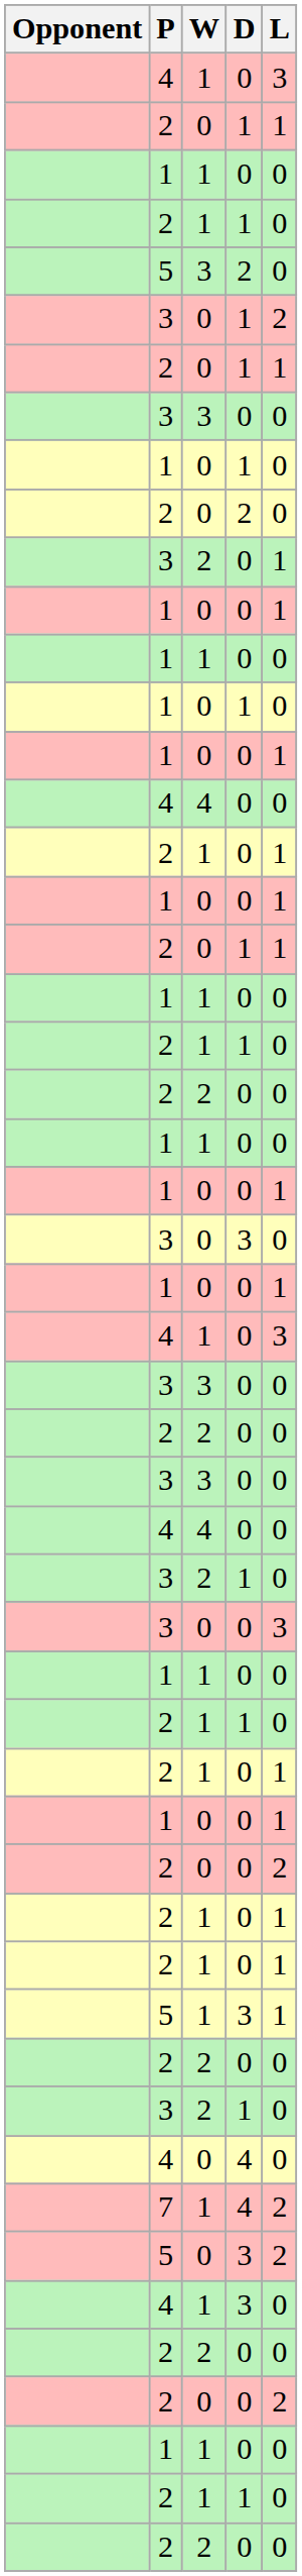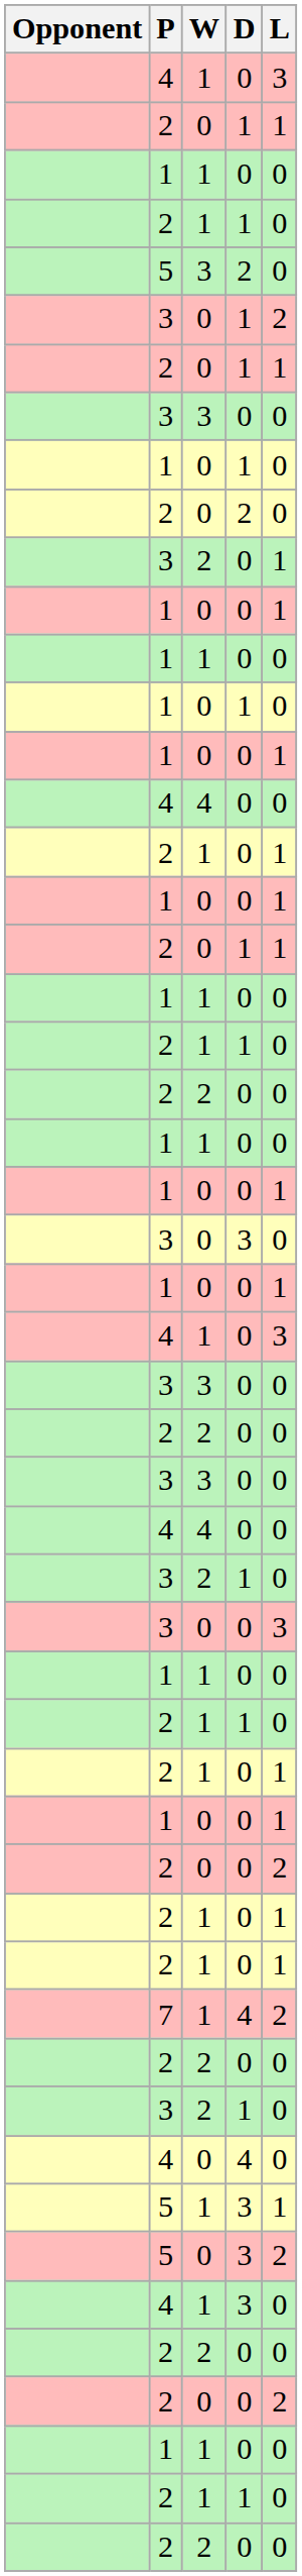 <table class="wikitable sortable collapsible collapsed" style="text-align: center; font-size: 100%;">
 <tr>
 <th>Opponent</th>
 <th>P</th>
 <th>W</th>
 <th>D</th>
 <th>L</th>
 </tr>
 <tr bgcolor="#ffbbbb">
 <td style="text-align:left;"></td>
 <td>4</td>
 <td>1</td>
 <td>0</td>
 <td>3</td>
 </tr>
 <tr bgcolor="#ffbbbb">
 <td style="text-align:left;"></td>
 <td>2</td>
 <td>0</td>
 <td>1</td>
 <td>1</td>
 </tr>
 <tr bgcolor="#bbf3bb">
 <td style="text-align:left;"></td>
 <td>1</td>
 <td>1</td>
 <td>0</td>
 <td>0</td>
 </tr>
 <tr bgcolor="#bbf3bb">
 <td style="text-align:left;"></td>
 <td>2</td>
 <td>1</td>
 <td>1</td>
 <td>0</td>
 </tr>
 <tr bgcolor="#bbf3bb">
 <td style="text-align:left;"></td>
 <td>5</td>
 <td>3</td>
 <td>2</td>
 <td>0</td>
 </tr>
 <tr bgcolor="#ffbbbb">
 <td style="text-align:left;"></td>
 <td>3</td>
 <td>0</td>
 <td>1</td>
 <td>2</td>
 </tr>
 <tr bgcolor="#ffbbbb">
 <td style="text-align:left;"></td>
 <td>2</td>
 <td>0</td>
 <td>1</td>
 <td>1</td>
 </tr>
 <tr bgcolor="#bbf3bb">
 <td style="text-align:left;"></td>
 <td>3</td>
 <td>3</td>
 <td>0</td>
 <td>0</td>
 </tr>
 <tr bgcolor="#ffffbb">
 <td style="text-align:left;"></td>
 <td>1</td>
 <td>0</td>
 <td>1</td>
 <td>0</td>
 </tr>
 <tr bgcolor="#ffffbb">
 <td style="text-align:left;"></td>
 <td>2</td>
 <td>0</td>
 <td>2</td>
 <td>0</td>
 </tr>
 <tr bgcolor="#bbf3bb">
 <td style="text-align:left;"></td>
 <td>3</td>
 <td>2</td>
 <td>0</td>
 <td>1</td>
 </tr>
 <tr bgcolor="#ffbbbb">
 <td style="text-align:left;"></td>
 <td>1</td>
 <td>0</td>
 <td>0</td>
 <td>1</td>
 </tr>
 <tr bgcolor="#bbf3bb">
 <td style="text-align:left;"></td>
 <td>1</td>
 <td>1</td>
 <td>0</td>
 <td>0</td>
 </tr>
 <tr bgcolor="#ffffbb">
 <td style="text-align:left;"></td>
 <td>1</td>
 <td>0</td>
 <td>1</td>
 <td>0</td>
 </tr>
 <tr bgcolor="#ffbbbb">
 <td style="text-align:left;"></td>
 <td>1</td>
 <td>0</td>
 <td>0</td>
 <td>1</td>
 </tr>
 <tr bgcolor="#bbf3bb">
 <td style="text-align:left;"></td>
 <td>4</td>
 <td>4</td>
 <td>0</td>
 <td>0</td>
 </tr>
 <tr bgcolor="#ffffbb">
 <td style="text-align:left;"></td>
 <td>2</td>
 <td>1</td>
 <td>0</td>
 <td>1</td>
 </tr>
 <tr bgcolor="#ffbbbb">
 <td style="text-align:left;"></td>
 <td>1</td>
 <td>0</td>
 <td>0</td>
 <td>1</td>
 </tr>
 <tr bgcolor="#ffbbbb">
 <td style="text-align:left;"></td>
 <td>2</td>
 <td>0</td>
 <td>1</td>
 <td>1</td>
 </tr>
 <tr bgcolor="#bbf3bb">
 <td style="text-align:left;"></td>
 <td>1</td>
 <td>1</td>
 <td>0</td>
 <td>0</td>
 </tr>
 <tr bgcolor="#bbf3bb">
 <td style="text-align:left;"></td>
 <td>2</td>
 <td>1</td>
 <td>1</td>
 <td>0</td>
 </tr>
 <tr bgcolor="#bbf3bb">
 <td style="text-align:left;"></td>
 <td>2</td>
 <td>2</td>
 <td>0</td>
 <td>0</td>
 </tr>
 <tr bgcolor="#bbf3bb">
 <td style="text-align:left;"></td>
 <td>1</td>
 <td>1</td>
 <td>0</td>
 <td>0</td>
 </tr>
 <tr bgcolor="#ffbbbb">
 <td style="text-align:left;"></td>
 <td>1</td>
 <td>0</td>
 <td>0</td>
 <td>1</td>
 </tr>
 <tr bgcolor="#ffffbb">
 <td style="text-align:left;"></td>
 <td>3</td>
 <td>0</td>
 <td>3</td>
 <td>0</td>
 </tr>
 <tr bgcolor="#ffbbbb">
 <td style="text-align:left;"></td>
 <td>1</td>
 <td>0</td>
 <td>0</td>
 <td>1</td>
 </tr>
 <tr bgcolor="#ffbbbb">
 <td style="text-align:left;"></td>
 <td>4</td>
 <td>1</td>
 <td>0</td>
 <td>3</td>
 </tr>
 <tr bgcolor="#bbf3bb">
 <td style="text-align:left;"></td>
 <td>3</td>
 <td>3</td>
 <td>0</td>
 <td>0</td>
 </tr>
 <tr bgcolor="#bbf3bb">
 <td style="text-align:left;"></td>
 <td>2</td>
 <td>2</td>
 <td>0</td>
 <td>0</td>
 </tr>
 <tr bgcolor="#bbf3bb">
 <td style="text-align:left;"></td>
 <td>3</td>
 <td>3</td>
 <td>0</td>
 <td>0</td>
 </tr>
 <tr bgcolor="#bbf3bb">
 <td style="text-align:left;"></td>
 <td>4</td>
 <td>4</td>
 <td>0</td>
 <td>0</td>
 </tr>
 <tr bgcolor="#bbf3bb">
 <td style="text-align:left;"></td>
 <td>3</td>
 <td>2</td>
 <td>1</td>
 <td>0</td>
 </tr>
 <tr bgcolor="#ffbbbb">
 <td style="text-align:left;"></td>
 <td>3</td>
 <td>0</td>
 <td>0</td>
 <td>3</td>
 </tr>
 <tr bgcolor="#bbf3bb">
 <td style="text-align:left;"></td>
 <td>1</td>
 <td>1</td>
 <td>0</td>
 <td>0</td>
 </tr>
 <tr bgcolor="#bbf3bb">
 <td style="text-align:left;"></td>
 <td>2</td>
 <td>1</td>
 <td>1</td>
 <td>0</td>
 </tr>
 <tr bgcolor="#ffffbb">
 <td style="text-align:left;"></td>
 <td>2</td>
 <td>1</td>
 <td>0</td>
 <td>1</td>
 </tr>
 <tr bgcolor="#ffbbbb">
 <td style="text-align:left;"></td>
 <td>1</td>
 <td>0</td>
 <td>0</td>
 <td>1</td>
 </tr>
 <tr bgcolor="#ffbbbb">
 <td style="text-align:left;"></td>
 <td>2</td>
 <td>0</td>
 <td>0</td>
 <td>2</td>
 </tr>
 <tr bgcolor="#ffffbb">
 <td style="text-align:left;"></td>
 <td>2</td>
 <td>1</td>
 <td>0</td>
 <td>1</td>
 </tr>
 <tr bgcolor="#ffffbb">
 <td style="text-align:left;"></td>
 <td>2</td>
 <td>1</td>
 <td>0</td>
 <td>1</td>
 </tr>
-<tr bgcolor="#ffffbb">
+<tr bgcolor="#ffbbbb">
 <td style="text-align:left;"></td>
-<td>5</td>
+<td>7</td>
 <td>1</td>
-<td>3</td>
-<td>1</td>
+<td>4</td>
+<td>2</td>
 </tr>
 <tr bgcolor="#bbf3bb">
 <td style="text-align:left;"></td>
 <td>2</td>
 <td>2</td>
 <td>0</td>
 <td>0</td>
 </tr>
 <tr bgcolor="#bbf3bb">
 <td style="text-align:left;"></td>
 <td>3</td>
 <td>2</td>
 <td>1</td>
 <td>0</td>
 </tr>
 <tr bgcolor="#ffffbb">
 <td style="text-align:left;"></td>
 <td>4</td>
 <td>0</td>
 <td>4</td>
 <td>0</td>
 </tr>
-<tr bgcolor="#ffbbbb">
+<tr bgcolor="#ffffbb">
 <td style="text-align:left;"></td>
-<td>7</td>
+<td>5</td>
 <td>1</td>
-<td>4</td>
-<td>2</td>
+<td>3</td>
+<td>1</td>
 </tr>
 <tr bgcolor="#ffbbbb">
 <td style="text-align:left;"></td>
 <td>5</td>
 <td>0</td>
 <td>3</td>
 <td>2</td>
 </tr>
 <tr bgcolor="#bbf3bb">
 <td style="text-align:left;"></td>
 <td>4</td>
 <td>1</td>
 <td>3</td>
 <td>0</td>
 </tr>
 <tr bgcolor="#bbf3bb">
 <td style="text-align:left;"></td>
 <td>2</td>
 <td>2</td>
 <td>0</td>
 <td>0</td>
 </tr>
 <tr bgcolor="#ffbbbb">
 <td style="text-align:left;"></td>
 <td>2</td>
 <td>0</td>
 <td>0</td>
 <td>2</td>
 </tr>
 <tr bgcolor="#bbf3bb">
 <td style="text-align:left;"></td>
 <td>1</td>
 <td>1</td>
 <td>0</td>
 <td>0</td>
 </tr>
 <tr bgcolor="#bbf3bb">
 <td style="text-align:left;"></td>
 <td>2</td>
 <td>1</td>
 <td>1</td>
 <td>0</td>
 </tr>
 <tr bgcolor="#bbf3bb">
 <td style="text-align:left;"></td>
 <td>2</td>
 <td>2</td>
 <td>0</td>
 <td>0</td>
 </tr>
 </table>
